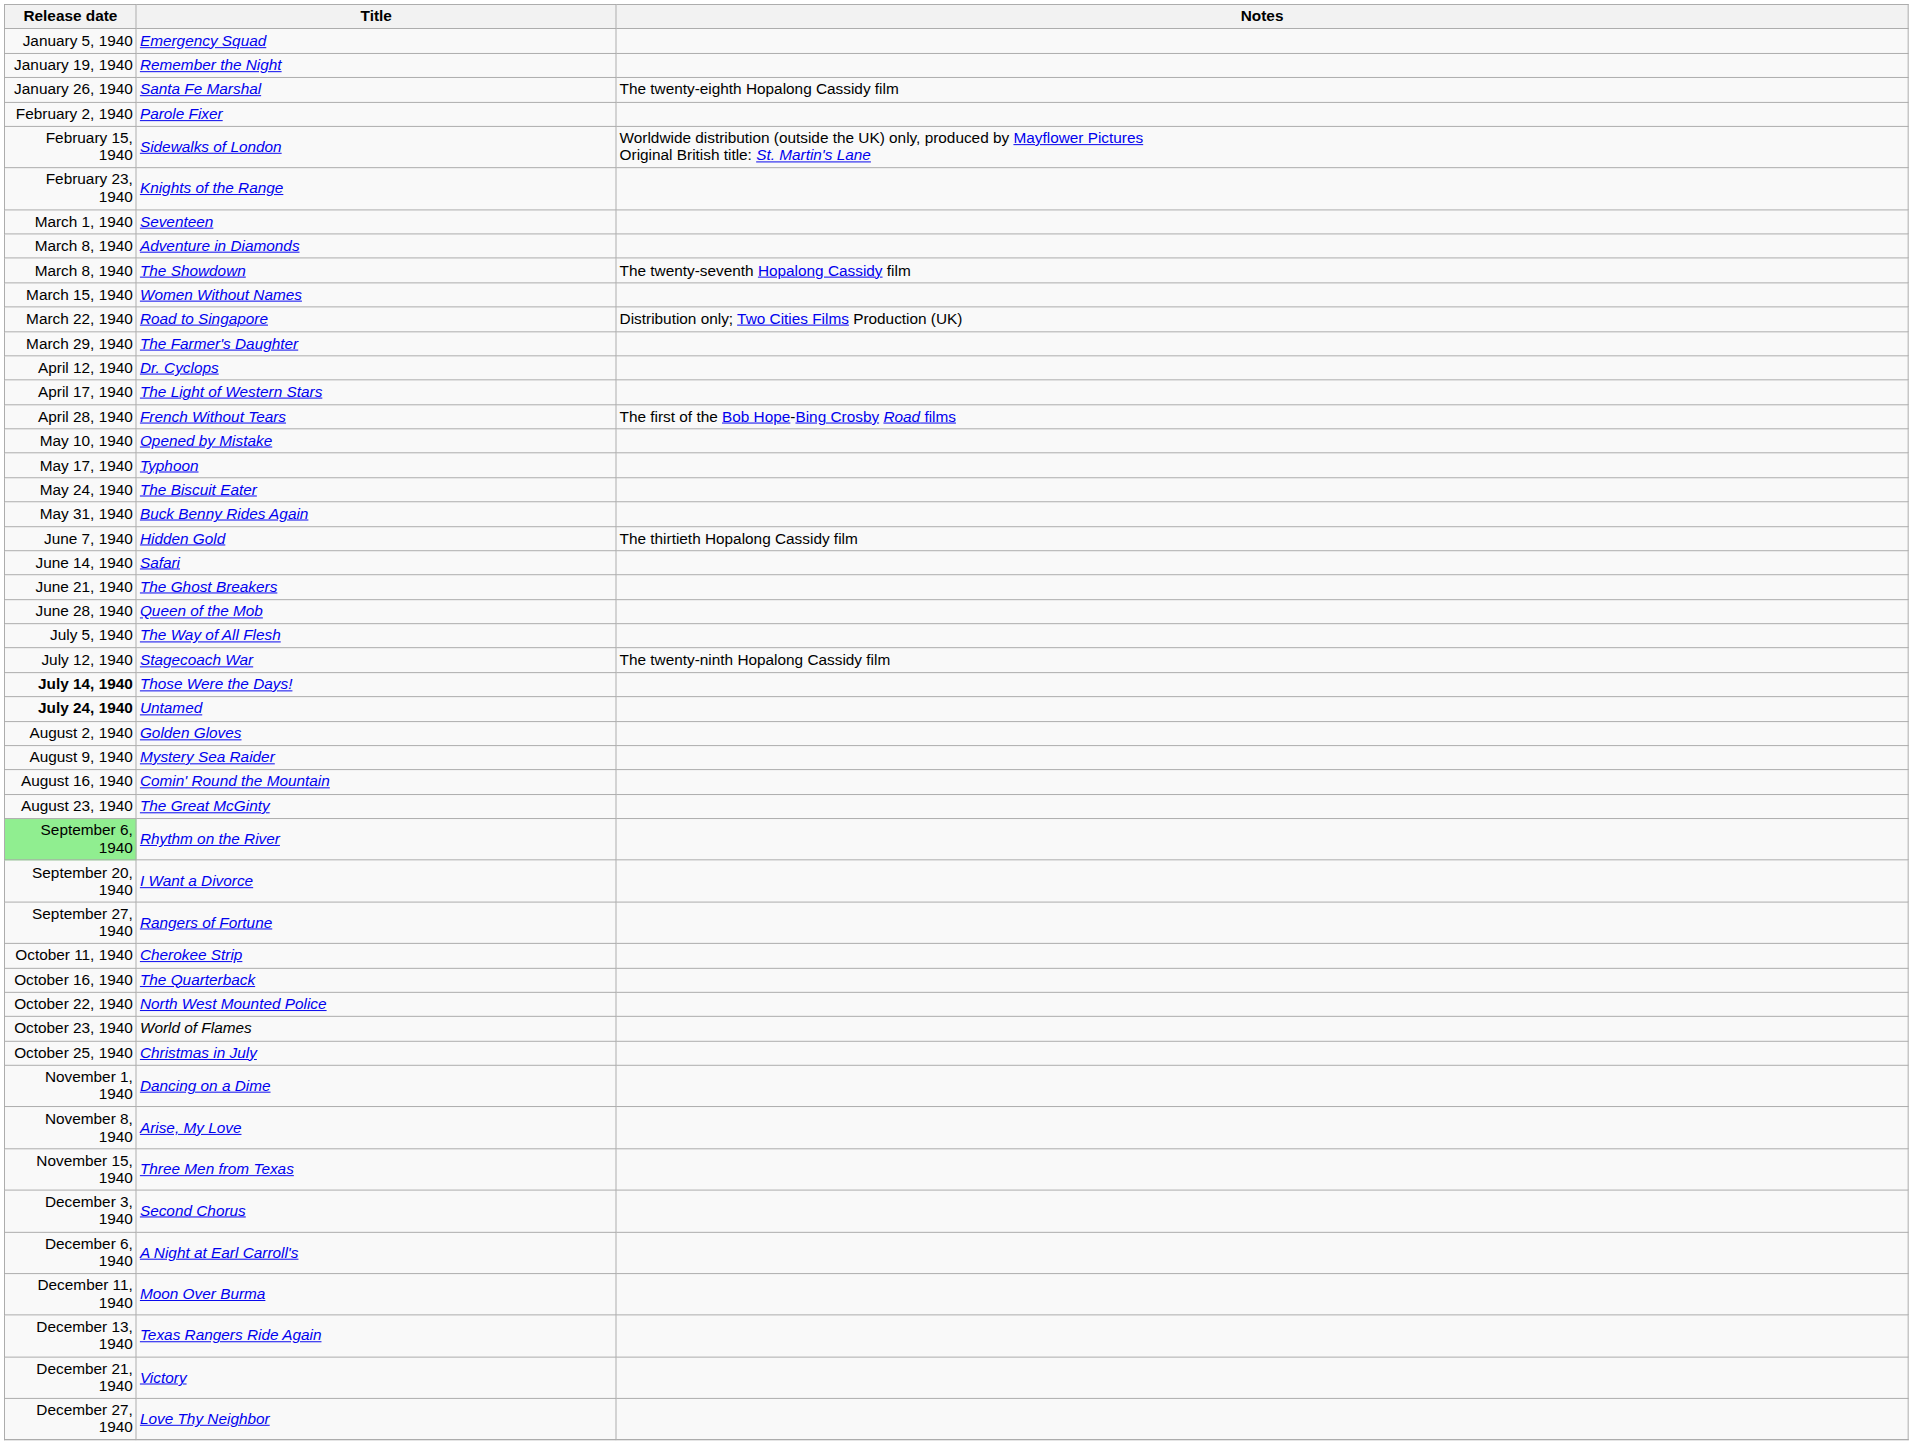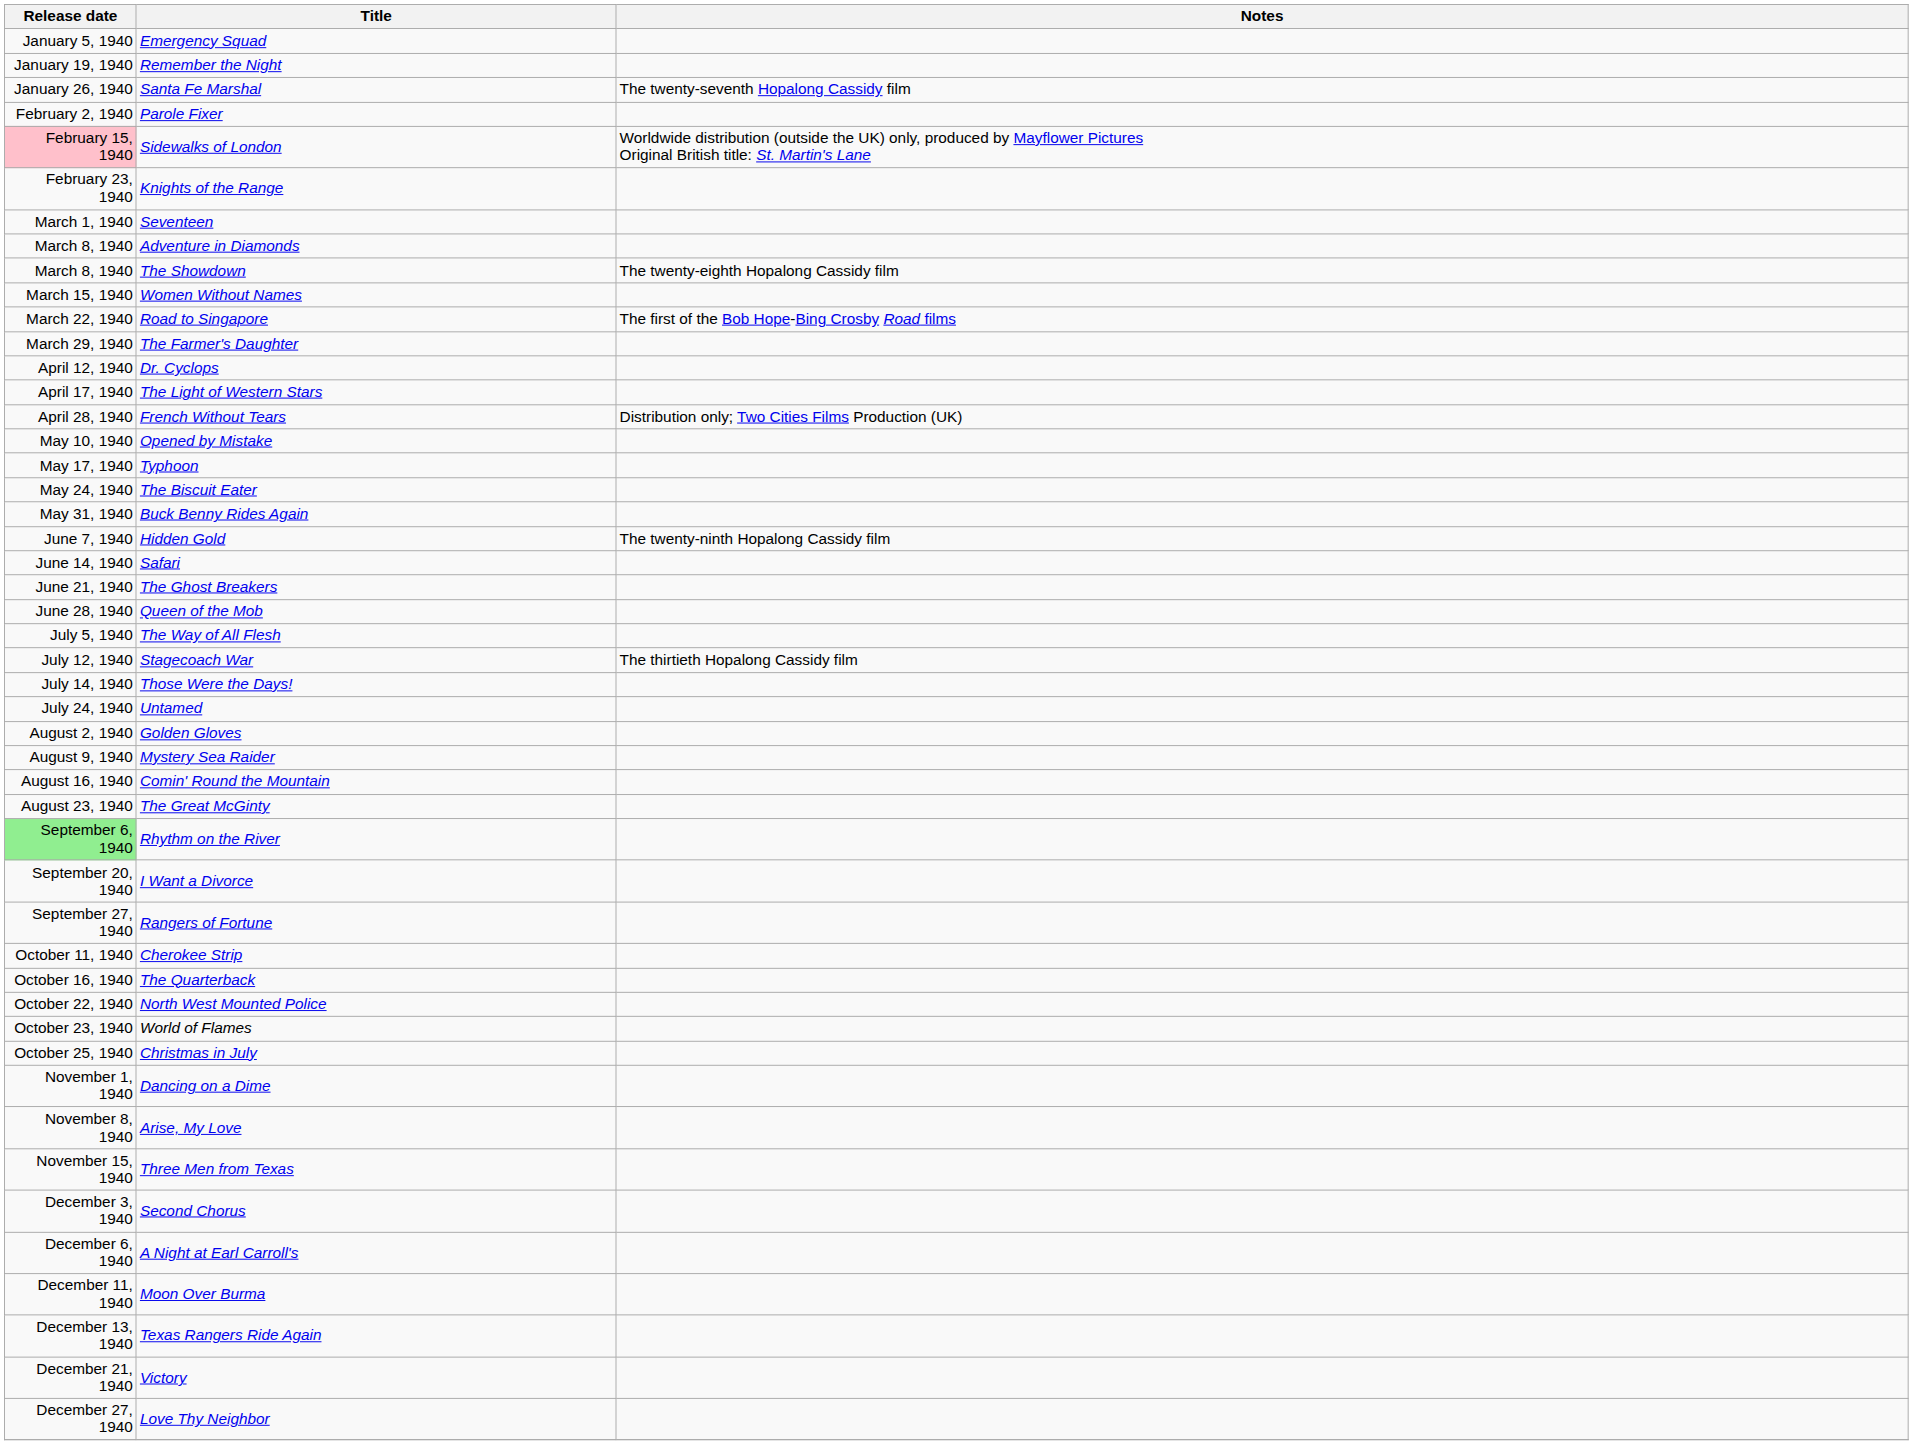 <table class="wikitable sortable" style="width:100%;">
 <tr>
 <th scope="col" style="width:130px;">Release date</th>
 <th>Title</th>
 <th>Notes</th>
 </tr>
 <tr>
 <td style="text-align:right;">January 5, 1940</td>
 <td><em><a href='#'>Emergency Squad</a></em></td>
 <td></td>
 </tr>
 <tr>
 <td style="text-align:right;">January 19, 1940</td>
 <td><em><a href='#'>Remember the Night</a></em></td>
 <td></td>
 </tr>
 <tr>
 <td style="text-align:right;">January 26, 1940</td>
 <td><em><a href='#'>Santa Fe Marshal</a></em></td>
-<td>The twenty-eighth Hopalong Cassidy film</td>
+<td>The twenty-seventh <a href='#'>Hopalong Cassidy</a> film</td>
 </tr>
 <tr>
 <td style="text-align:right;">February 2, 1940</td>
 <td><em><a href='#'>Parole Fixer</a></em></td>
 <td></td>
 </tr>
 <tr>
-<td style="text-align:right;">February 15, 1940</td>
+<td style="background: pink; text-align:right;">February 15, 1940</td>
 <td><em><a href='#'>Sidewalks of London</a></em></td>
 <td>Worldwide distribution (outside the UK) only, produced by <a href='#'>Mayflower Pictures</a><br>Original British title: <em><a href='#'>St. Martin's Lane</a></em></td>
 </tr>
 <tr>
 <td style="text-align:right;">February 23, 1940</td>
 <td><em><a href='#'>Knights of the Range</a></em></td>
 <td></td>
 </tr>
 <tr>
 <td style="text-align:right;">March 1, 1940</td>
 <td><em><a href='#'>Seventeen</a></em></td>
 <td></td>
 </tr>
 <tr>
 <td style="text-align:right;">March 8, 1940</td>
 <td><em><a href='#'>Adventure in Diamonds</a></em></td>
 <td></td>
 </tr>
 <tr>
 <td style="text-align:right;">March 8, 1940</td>
 <td><em><a href='#'>The Showdown</a></em></td>
-<td>The twenty-seventh <a href='#'>Hopalong Cassidy</a> film</td>
+<td>The twenty-eighth Hopalong Cassidy film</td>
 </tr>
 <tr>
 <td style="text-align:right;">March 15, 1940</td>
 <td><em><a href='#'>Women Without Names</a></em></td>
 <td></td>
 </tr>
 <tr>
 <td style="text-align:right;">March 22, 1940</td>
 <td><em><a href='#'>Road to Singapore</a></em></td>
-<td>Distribution only; <a href='#'>Two Cities Films</a> Production (UK)</td>
+<td>The first of the <a href='#'>Bob Hope</a>-<a href='#'>Bing Crosby</a> <a href='#'><em>Road</em> films</a></td>
 </tr>
 <tr>
 <td style="text-align:right;">March 29, 1940</td>
 <td><em><a href='#'>The Farmer's Daughter</a></em></td>
 <td></td>
 </tr>
 <tr>
 <td style="text-align:right;">April 12, 1940</td>
 <td><em><a href='#'>Dr. Cyclops</a></em></td>
 <td></td>
 </tr>
 <tr>
 <td style="text-align:right;">April 17, 1940</td>
 <td><em><a href='#'>The Light of Western Stars</a></em></td>
 <td></td>
 </tr>
 <tr>
 <td style="text-align:right;">April 28, 1940</td>
 <td><em><a href='#'>French Without Tears</a></em></td>
-<td>The first of the <a href='#'>Bob Hope</a>-<a href='#'>Bing Crosby</a> <a href='#'><em>Road</em> films</a></td>
+<td>Distribution only; <a href='#'>Two Cities Films</a> Production (UK)</td>
 </tr>
 <tr>
 <td style="text-align:right;">May 10, 1940</td>
 <td><em><a href='#'>Opened by Mistake</a></em></td>
 <td></td>
 </tr>
 <tr>
 <td style="text-align:right;">May 17, 1940</td>
 <td><em><a href='#'>Typhoon</a></em></td>
 <td></td>
 </tr>
 <tr>
 <td style="text-align:right;">May 24, 1940</td>
 <td><em><a href='#'>The Biscuit Eater</a></em></td>
 <td></td>
 </tr>
 <tr>
 <td style="text-align:right;">May 31, 1940</td>
 <td><em><a href='#'>Buck Benny Rides Again</a></em></td>
 <td></td>
 </tr>
 <tr>
 <td style="text-align:right;">June 7, 1940</td>
 <td><em><a href='#'>Hidden Gold</a></em></td>
-<td>The thirtieth Hopalong Cassidy film</td>
+<td>The twenty-ninth Hopalong Cassidy film</td>
 </tr>
 <tr>
 <td style="text-align:right;">June 14, 1940</td>
 <td><em><a href='#'>Safari</a></em></td>
 <td></td>
 </tr>
 <tr>
 <td style="text-align:right;">June 21, 1940</td>
 <td><em><a href='#'>The Ghost Breakers</a></em></td>
 <td></td>
 </tr>
 <tr>
 <td style="text-align:right;">June 28, 1940</td>
 <td><em><a href='#'>Queen of the Mob</a></em></td>
 <td></td>
 </tr>
 <tr>
 <td style="text-align:right;">July 5, 1940</td>
 <td><em><a href='#'>The Way of All Flesh</a></em></td>
 <td></td>
 </tr>
 <tr>
 <td style="text-align:right;">July 12, 1940</td>
 <td><em><a href='#'>Stagecoach War</a></em></td>
-<td>The twenty-ninth Hopalong Cassidy film</td>
+<td>The thirtieth Hopalong Cassidy film</td>
 </tr>
 <tr>
-<td style="text-align:right;"><strong>July 14, 1940</strong></td>
+<td style="text-align:right;">July 14, 1940</td>
 <td><em><a href='#'>Those Were the Days!</a></em></td>
 <td></td>
 </tr>
 <tr>
-<td style="text-align:right;"><strong>July 24, 1940</strong></td>
+<td style="text-align:right;">July 24, 1940</td>
 <td><em><a href='#'>Untamed</a></em></td>
 <td></td>
 </tr>
 <tr>
 <td style="text-align:right;">August 2, 1940</td>
 <td><em><a href='#'>Golden Gloves</a></em></td>
 <td></td>
 </tr>
 <tr>
 <td style="text-align:right;">August 9, 1940</td>
 <td><em><a href='#'>Mystery Sea Raider</a></em></td>
 <td></td>
 </tr>
 <tr>
 <td style="text-align:right;">August 16, 1940</td>
 <td><em><a href='#'>Comin' Round the Mountain</a></em></td>
 <td></td>
 </tr>
 <tr>
 <td style="text-align:right;">August 23, 1940</td>
 <td><em><a href='#'>The Great McGinty</a></em></td>
 <td></td>
 </tr>
 <tr>
 <td style="background: lightgreen; text-align:right;">September 6, 1940</td>
 <td><em><a href='#'>Rhythm on the River</a></em></td>
 <td></td>
 </tr>
 <tr>
 <td style="text-align:right;">September 20, 1940</td>
 <td><em><a href='#'>I Want a Divorce</a></em></td>
 <td></td>
 </tr>
 <tr>
 <td style="text-align:right;">September 27, 1940</td>
 <td><em><a href='#'>Rangers of Fortune</a></em></td>
 <td></td>
 </tr>
 <tr>
 <td style="text-align:right;">October 11, 1940</td>
 <td><em><a href='#'>Cherokee Strip</a></em></td>
 <td></td>
 </tr>
 <tr>
 <td style="text-align:right;">October 16, 1940</td>
 <td><em><a href='#'>The Quarterback</a></em></td>
 <td></td>
 </tr>
 <tr>
 <td style="text-align:right;">October 22, 1940</td>
 <td><em><a href='#'>North West Mounted Police</a></em></td>
 <td></td>
 </tr>
 <tr>
 <td style="text-align:right;">October 23, 1940</td>
 <td><em>World of Flames</em></td>
 <td></td>
 </tr>
 <tr>
 <td style="text-align:right;">October 25, 1940</td>
 <td><em><a href='#'>Christmas in July</a></em></td>
 <td></td>
 </tr>
 <tr>
 <td style="text-align:right;">November 1, 1940</td>
 <td><em><a href='#'>Dancing on a Dime</a></em></td>
 <td></td>
 </tr>
 <tr>
 <td style="text-align:right;">November 8, 1940</td>
 <td><em><a href='#'>Arise, My Love</a></em></td>
 <td></td>
 </tr>
 <tr>
 <td style="text-align:right;">November 15, 1940</td>
 <td><em><a href='#'>Three Men from Texas</a></em></td>
 <td></td>
 </tr>
 <tr>
 <td style="text-align:right;">December 3, 1940</td>
 <td><em><a href='#'>Second Chorus</a></em></td>
 <td></td>
 </tr>
 <tr>
 <td style="text-align:right;">December 6, 1940</td>
 <td><em><a href='#'>A Night at Earl Carroll's</a></em></td>
 <td></td>
 </tr>
 <tr>
 <td style="text-align:right;">December 11, 1940</td>
 <td><em><a href='#'>Moon Over Burma</a></em></td>
 <td></td>
 </tr>
 <tr>
 <td style="text-align:right;">December 13, 1940</td>
 <td><em><a href='#'>Texas Rangers Ride Again</a></em></td>
 <td></td>
 </tr>
 <tr>
 <td style="text-align:right;">December 21, 1940</td>
 <td><em><a href='#'>Victory</a></em></td>
 <td></td>
 </tr>
 <tr>
 <td style="text-align:right;">December 27, 1940</td>
 <td><em><a href='#'>Love Thy Neighbor</a></em></td>
 <td></td>
 </tr>
 <tr>
 </tr>
 </table>
